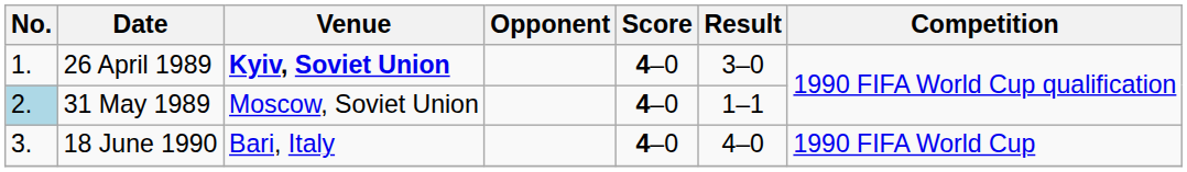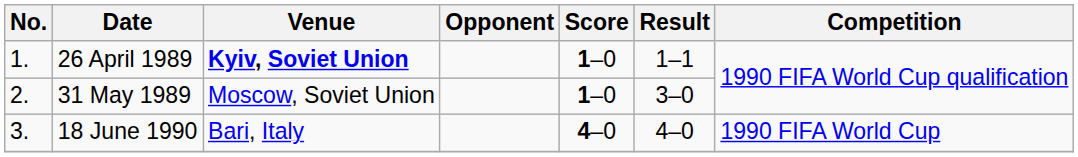 <table class="wikitable">
 <tr>
 <th>No.</th>
 <th>Date</th>
 <th>Venue</th>
 <th>Opponent</th>
 <th>Score</th>
 <th>Result</th>
 <th>Competition</th>
 </tr>
 <tr>
 <td>1.</td>
 <td>26 April 1989</td>
 <td><strong><a href='#'>Kyiv</a>, <a href='#'>Soviet Union</a></strong></td>
 <td></td>
-<td align=center><strong>4</strong>–0</td>
-<td align=center>3–0</td>
+<td align=center><strong>1</strong>–0</td>
+<td align=center>1–1</td>
 <td rowspan=2><a href='#'>1990 FIFA World Cup qualification</a></td>
 </tr>
 <tr>
-<td style="background: lightblue;">2.</td>
+<td>2.</td>
 <td>31 May 1989</td>
 <td><a href='#'>Moscow</a>, Soviet Union</td>
 <td></td>
-<td align=center><strong>4</strong>–0</td>
-<td align=center>1–1</td>
+<td align=center><strong>1</strong>–0</td>
+<td align=center>3–0</td>
 </tr>
 <tr>
 <td>3.</td>
 <td>18 June 1990</td>
 <td><a href='#'>Bari</a>, <a href='#'>Italy</a></td>
 <td></td>
 <td align=center><strong>4</strong>–0</td>
 <td align=center>4–0</td>
 <td><a href='#'>1990 FIFA World Cup</a></td>
 </tr>
 <tr>
 </tr>
 </table>
